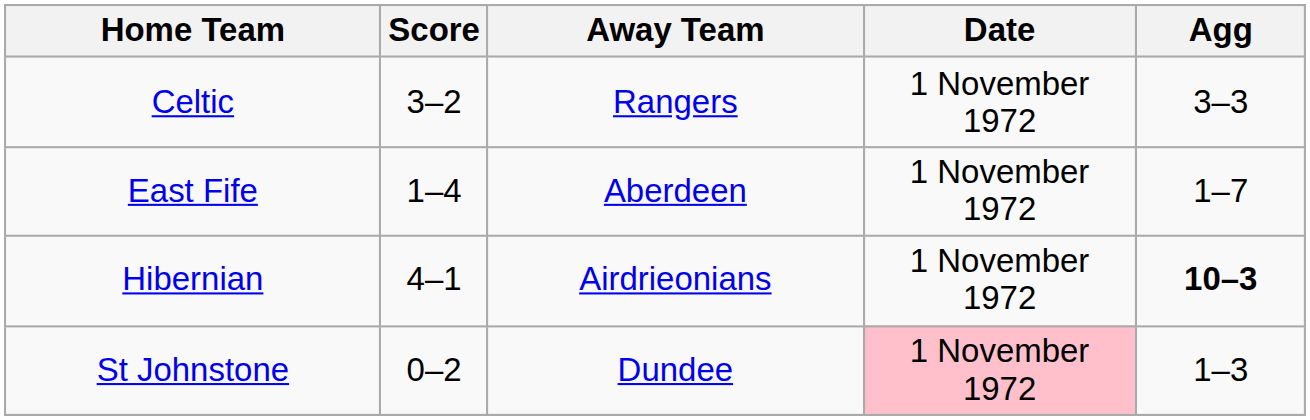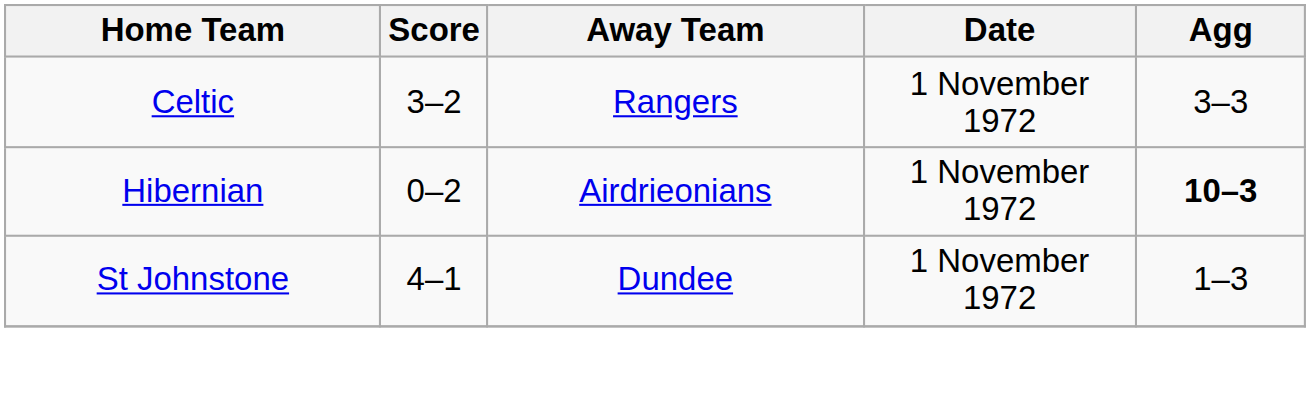 <table class="wikitable" style="text-align:center;">
 <tr>
 <th width=175>Home Team</th>
 <th width=20>Score</th>
 <th width=175>Away Team</th>
 <th width= 125>Date</th>
 <th width= 75>Agg</th>
 </tr>
 <tr>
 <td><a href='#'>Celtic</a></td>
 <td>3–2</td>
 <td><a href='#'>Rangers</a></td>
 <td>1 November 1972</td>
 <td>3–3</td>
 </tr>
 <tr>
-<td><a href='#'>East Fife</a></td>
-<td>1–4</td>
-<td><a href='#'>Aberdeen</a></td>
-<td>1 November 1972</td>
-<td>1–7</td>
-</tr>
-<tr>
 <td><a href='#'>Hibernian</a></td>
-<td>4–1</td>
+<td>0–2</td>
 <td><a href='#'>Airdrieonians</a></td>
 <td>1 November 1972</td>
 <td><strong>10–3</strong></td>
 </tr>
 <tr>
 <td><a href='#'>St Johnstone</a></td>
-<td>0–2</td>
+<td>4–1</td>
 <td><a href='#'>Dundee</a></td>
-<td style="background: pink;">1 November 1972</td>
+<td>1 November 1972</td>
 <td>1–3</td>
 </tr>
 <tr>
 </tr>
 </table>
